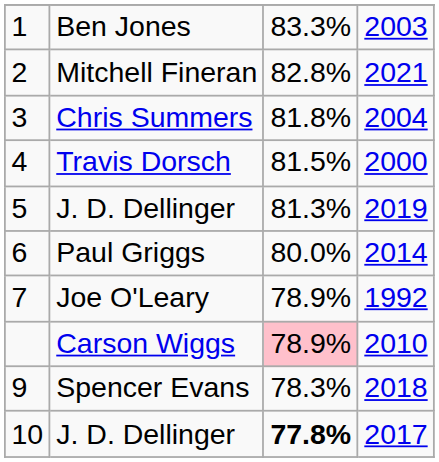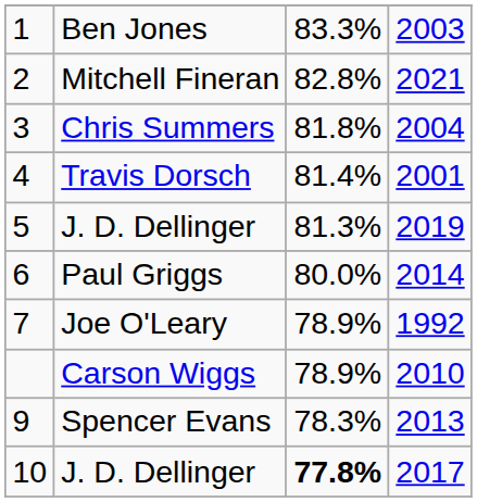 <table class="wikitable">
 <tr>
 </tr>
 <tr>
 <td>1</td>
 <td>Ben Jones</td>
 <td><abbr>83.3%</abbr></td>
 <td><a href='#'>2003</a></td>
 </tr>
 <tr>
 <td>2</td>
 <td>Mitchell Fineran</td>
 <td><abbr>82.8%</abbr></td>
 <td><a href='#'>2021</a></td>
 </tr>
 <tr>
 <td>3</td>
 <td><a href='#'>Chris Summers</a></td>
 <td><abbr>81.8%</abbr></td>
 <td><a href='#'>2004</a></td>
 </tr>
 <tr>
 <td>4</td>
 <td><a href='#'>Travis Dorsch</a></td>
-<td><abbr>81.5%</abbr></td>
-<td><a href='#'>2000</a></td>
+<td><abbr>81.4%</abbr></td>
+<td><a href='#'>2001</a></td>
 </tr>
 <tr>
 <td>5</td>
 <td>J. D. Dellinger</td>
 <td><abbr>81.3%</abbr></td>
 <td><a href='#'>2019</a></td>
 </tr>
 <tr>
 <td>6</td>
 <td>Paul Griggs</td>
 <td><abbr>80.0%</abbr></td>
 <td><a href='#'>2014</a></td>
 </tr>
 <tr>
 <td>7</td>
 <td>Joe O'Leary</td>
 <td><abbr>78.9%</abbr></td>
 <td><a href='#'>1992</a></td>
 </tr>
 <tr>
 <td></td>
 <td><a href='#'>Carson Wiggs</a></td>
-<td style="background: pink;"><abbr>78.9%</abbr></td>
+<td><abbr>78.9%</abbr></td>
 <td><a href='#'>2010</a></td>
 </tr>
 <tr>
 <td>9</td>
 <td>Spencer Evans</td>
 <td><abbr>78.3%</abbr></td>
-<td><a href='#'>2018</a></td>
+<td><a href='#'>2013</a></td>
 </tr>
 <tr>
 <td>10</td>
 <td>J. D. Dellinger</td>
 <td><strong><abbr>77.8%</abbr></strong></td>
 <td><a href='#'>2017</a></td>
 </tr>
 </table>
